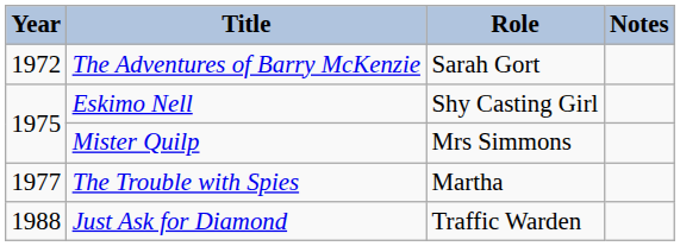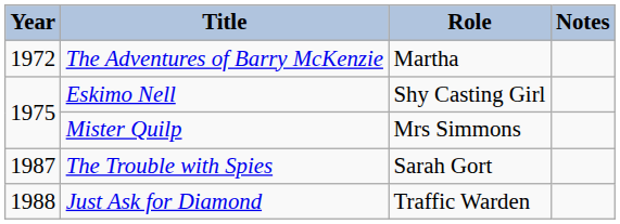 <table class="wikitable" style="font-size:100%">
 <tr style="text-align:center;">
 <th style="background:#B0C4DE;">Year</th>
 <th style="background:#B0C4DE;">Title</th>
 <th style="background:#B0C4DE;">Role</th>
 <th style="background:#B0C4DE;">Notes</th>
 </tr>
 <tr>
 <td>1972</td>
 <td><em><a href='#'>The Adventures of Barry McKenzie</a></em></td>
-<td>Sarah Gort</td>
+<td>Martha</td>
 <td></td>
 </tr>
 <tr>
 <td rowspan=2>1975</td>
 <td><em><a href='#'>Eskimo Nell</a></em></td>
 <td>Shy Casting Girl</td>
 <td></td>
 </tr>
 <tr>
 <td><em><a href='#'>Mister Quilp</a></em></td>
 <td>Mrs Simmons</td>
 <td></td>
 </tr>
 <tr>
-<td>1977</td>
+<td>1987</td>
 <td><em><a href='#'>The Trouble with Spies</a></em></td>
-<td>Martha</td>
+<td>Sarah Gort</td>
 <td></td>
 </tr>
 <tr>
 <td>1988</td>
 <td><em><a href='#'>Just Ask for Diamond</a></em></td>
 <td>Traffic Warden</td>
 <td></td>
 </tr>
 </table>
